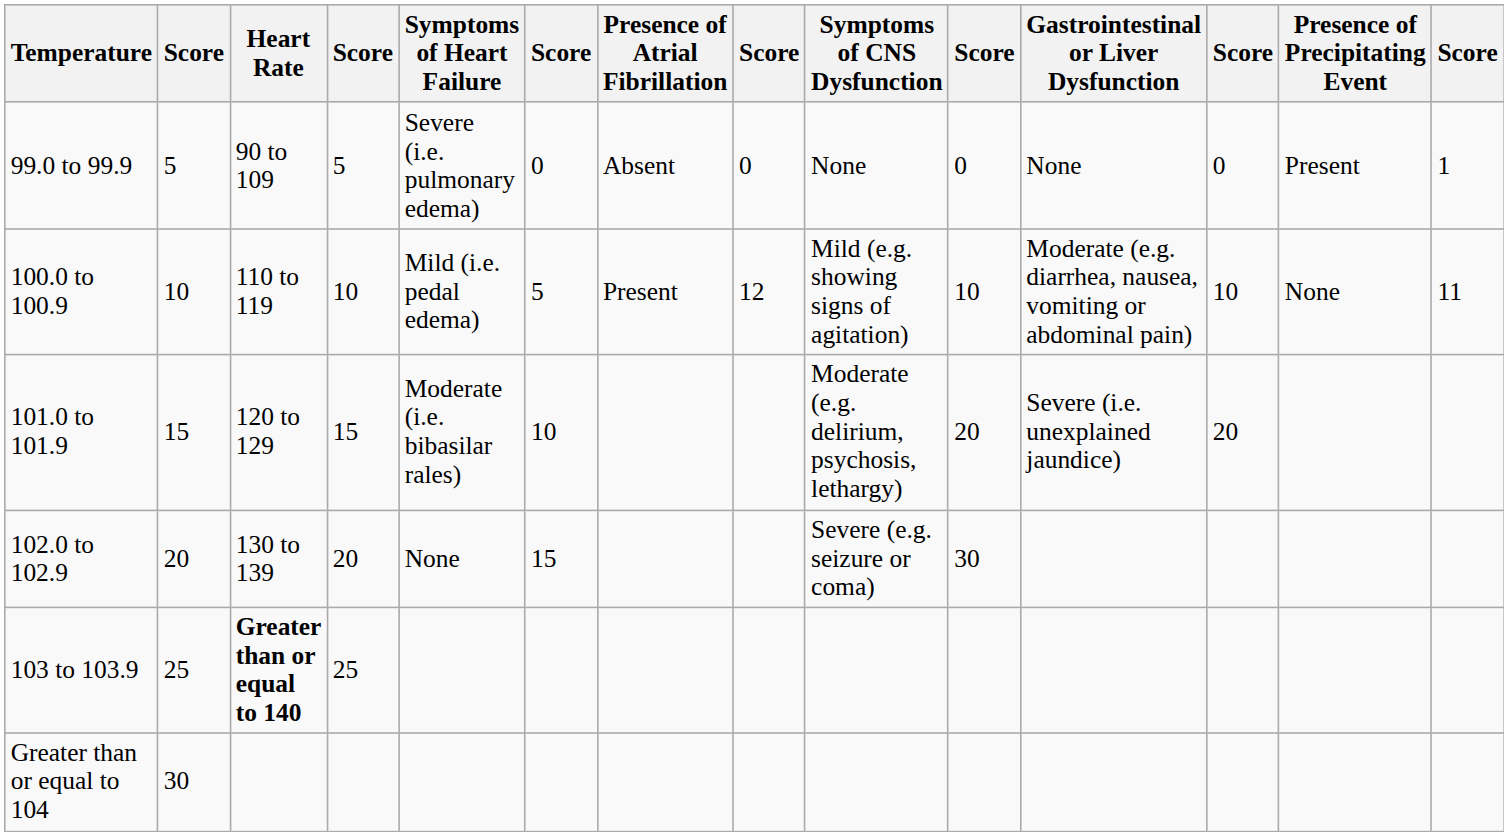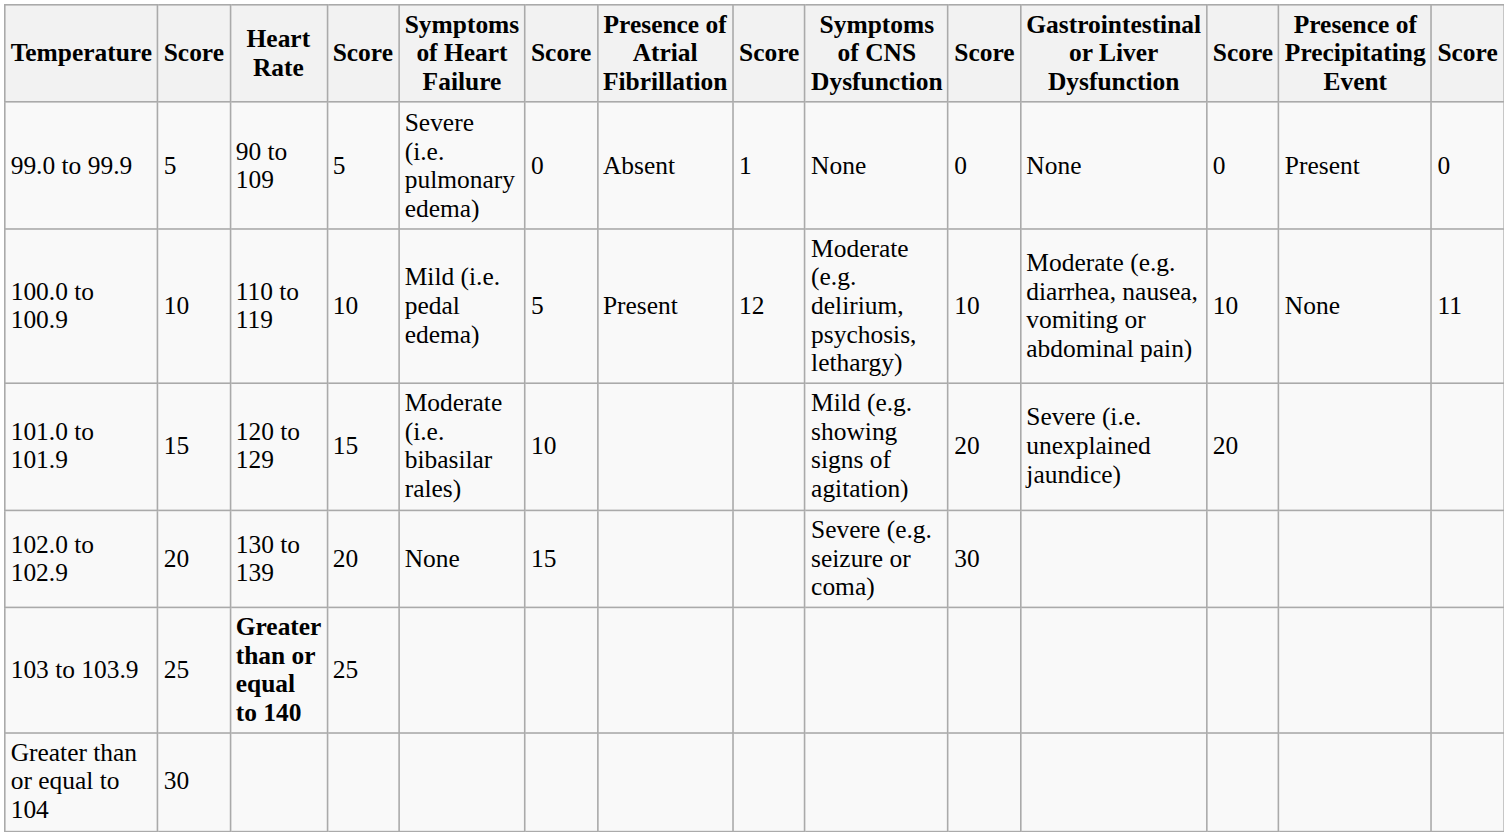 <table class="wikitable mw-collapsible">
 <tr>
 <th>Temperature</th>
 <th>Score</th>
 <th>Heart Rate</th>
 <th>Score</th>
 <th>Symptoms of Heart Failure</th>
 <th>Score</th>
 <th>Presence of Atrial Fibrillation</th>
 <th>Score</th>
 <th>Symptoms of CNS Dysfunction</th>
 <th>Score</th>
 <th>Gastrointestinal or Liver Dysfunction</th>
 <th>Score</th>
 <th>Presence of Precipitating Event</th>
 <th>Score</th>
 </tr>
 <tr>
 <td>99.0 to 99.9</td>
 <td>5</td>
 <td>90 to 109</td>
 <td>5</td>
 <td>Severe (i.e. pulmonary edema)</td>
 <td>0</td>
 <td>Absent</td>
-<td>0</td>
+<td>1</td>
 <td>None</td>
 <td>0</td>
 <td>None</td>
 <td>0</td>
 <td>Present</td>
-<td>1</td>
+<td>0</td>
 </tr>
 <tr>
 <td>100.0 to 100.9</td>
 <td>10</td>
 <td>110 to 119</td>
 <td>10</td>
 <td>Mild (i.e. pedal edema)</td>
 <td>5</td>
 <td>Present</td>
 <td>12</td>
-<td>Mild (e.g. showing signs of agitation)</td>
+<td>Moderate (e.g. delirium, psychosis, lethargy)</td>
 <td>10</td>
 <td>Moderate (e.g. diarrhea, nausea, vomiting or abdominal pain)</td>
 <td>10</td>
 <td>None</td>
 <td>11</td>
 </tr>
 <tr>
 <td>101.0 to 101.9</td>
 <td>15</td>
 <td>120 to 129</td>
 <td>15</td>
 <td>Moderate (i.e. bibasilar rales)</td>
 <td>10</td>
 <td></td>
 <td></td>
-<td>Moderate (e.g. delirium, psychosis, lethargy)</td>
+<td>Mild (e.g. showing signs of agitation)</td>
 <td>20</td>
 <td>Severe (i.e. unexplained jaundice)</td>
 <td>20</td>
 <td></td>
 <td></td>
 </tr>
 <tr>
 <td>102.0 to 102.9</td>
 <td>20</td>
 <td>130 to 139</td>
 <td>20</td>
 <td>None</td>
 <td>15</td>
 <td></td>
 <td></td>
 <td>Severe (e.g. seizure or coma)</td>
 <td>30</td>
 <td></td>
 <td></td>
 <td></td>
 <td></td>
 </tr>
 <tr>
 <td>103 to 103.9</td>
 <td>25</td>
 <td><strong>Greater than or equal to 140</strong></td>
 <td>25</td>
 <td></td>
 <td></td>
 <td></td>
 <td></td>
 <td></td>
 <td></td>
 <td></td>
 <td></td>
 <td></td>
 <td></td>
 </tr>
 <tr>
 <td>Greater than or equal to 104</td>
 <td>30</td>
 <td></td>
 <td></td>
 <td></td>
 <td></td>
 <td></td>
 <td></td>
 <td></td>
 <td></td>
 <td></td>
 <td></td>
 <td></td>
 <td></td>
 </tr>
 </table>
